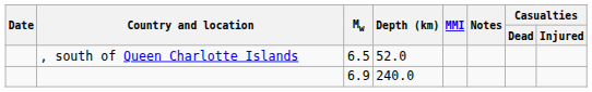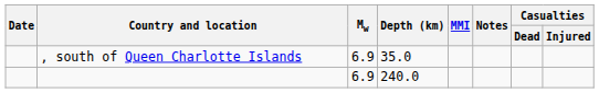 <table class="wikitable sortable sort-under" style="border:1px black; margin-left:1em;">
 <tr>
 <th rowspan="2"><small>Date</small></th>
 <th rowspan="2" style="width: 310px"><small>Country and location</small></th>
 <th rowspan="2"><small>M<sub>w</sub></small></th>
 <th rowspan="2"><small>Depth (km)</small></th>
 <th rowspan="2"><small><a href='#'>MMI</a></small></th>
 <th rowspan="2" class="unsortable"><small>Notes</small></th>
 <th colspan="2"><small>Casualties</small></th>
 </tr>
 <tr>
 <th><small>Dead</small></th>
 <th><small>Injured</small></th>
 </tr>
 <tr>
 <td></td>
 <td>, south of <a href='#'>Queen Charlotte Islands</a></td>
-<td>6.5</td>
-<td>52.0</td>
+<td>6.9</td>
+<td>35.0</td>
 <td></td>
 <td></td>
 <td></td>
 <td></td>
 </tr>
 <tr>
 <td></td>
 <td></td>
 <td>6.9</td>
 <td>240.0</td>
 <td></td>
 <td></td>
 <td></td>
 <td></td>
 </tr>
 </table>
